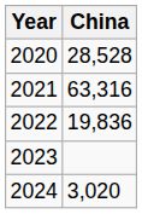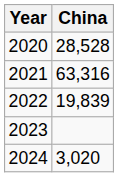 <table class="wikitable">
 <tr>
 <th>Year</th>
 <th>China</th>
 </tr>
 <tr>
 <td>2020</td>
 <td>28,528</td>
 </tr>
 <tr>
 <td>2021</td>
 <td>63,316</td>
 </tr>
 <tr>
 <td>2022</td>
-<td>19,836</td>
+<td>19,839</td>
 </tr>
 <tr>
 <td>2023</td>
 <td></td>
 </tr>
 <tr>
 <td>2024</td>
 <td>3,020</td>
 </tr>
 </table>
